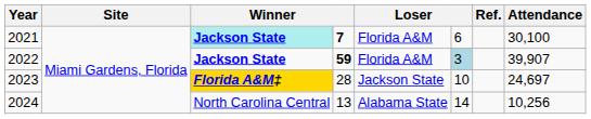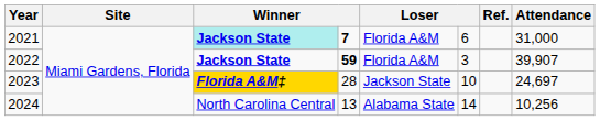 <table class="wikitable">
 <tr>
 <th>Year</th>
 <th>Site</th>
 <th colspan=2>Winner</th>
 <th colspan=2>Loser</th>
 <th>Ref.</th>
 <th>Attendance</th>
 </tr>
 <tr>
 <td>2021</td>
 <td rowspan=4><a href='#'>Miami Gardens, Florida</a></td>
 <td align=left style="background: paleturquoise;"><strong><a href='#'>Jackson State</a></strong></td>
 <td><strong>7</strong></td>
 <td align="left"><a href='#'>Florida A&M</a></td>
 <td>6</td>
 <td></td>
-<td>30,100</td>
+<td>31,000</td>
 </tr>
 <tr>
 <td>2022</td>
 <td align=left><strong><a href='#'>Jackson State</a></strong></td>
 <td><strong>59</strong></td>
 <td align=left><a href='#'>Florida A&M</a></td>
-<td style="background: lightblue;">3</td>
+<td>3</td>
 <td></td>
 <td>39,907</td>
 </tr>
 <tr>
 <td>2023</td>
 <td bgcolor=gold><strong><em><a href='#'>Florida A&M</a><strong>‡</td>
 <td></strong>28<strong></td>
 <td align=left><a href='#'>Jackson State</a></td>
 <td>10</td>
 <td></td>
 <td>24,697</td>
 </tr>
 <tr>
 <td>2024</td>
 <td align=left></strong><a href='#'>North Carolina Central</a><strong></td>
 <td></strong>13<strong></td>
 <td align=left><a href='#'>Alabama State</a></td>
 <td>14</td>
 <td></td>
 <td>10,256</td>
 </tr>
 </table>
